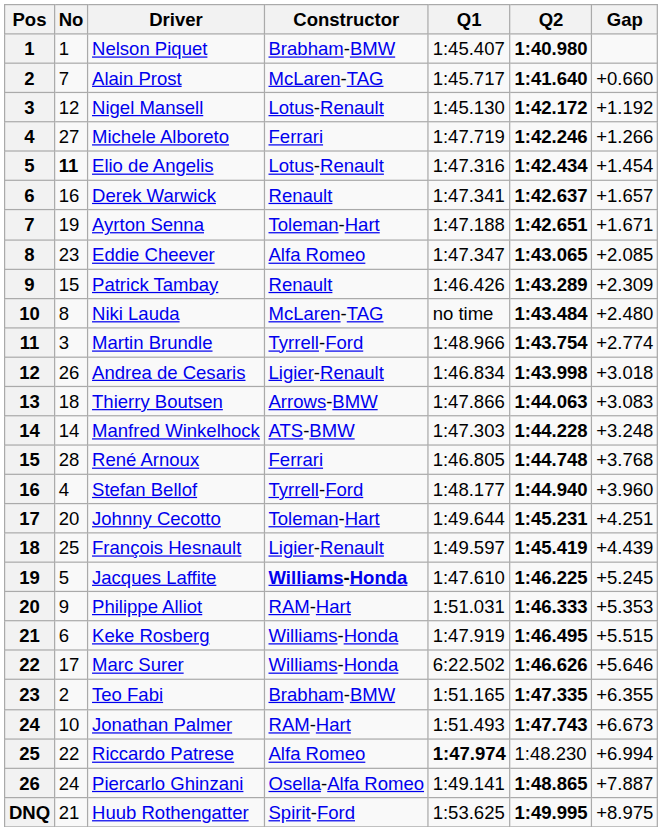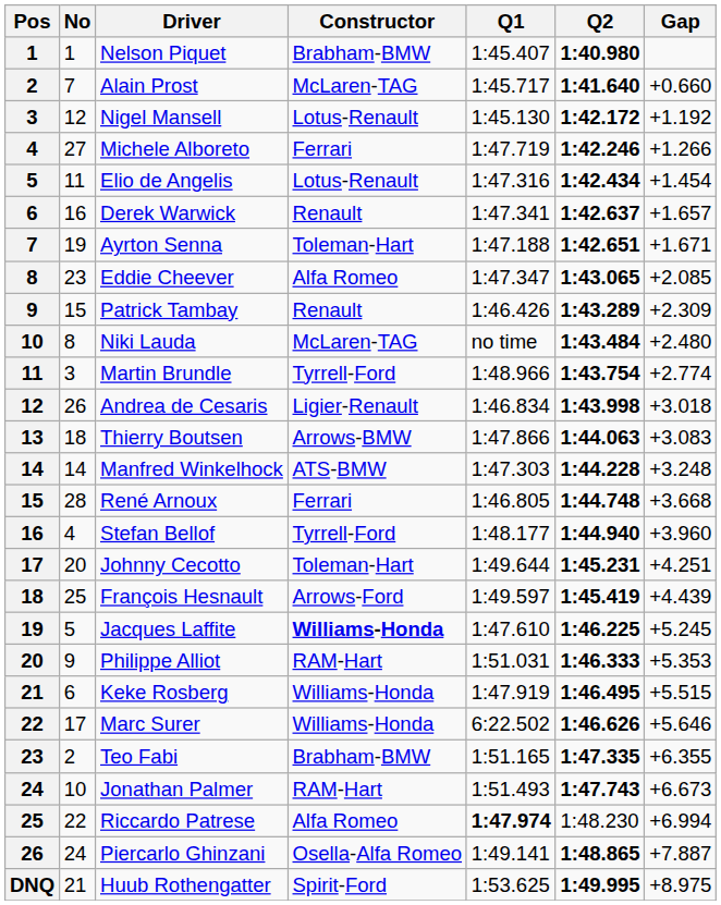 <table class="wikitable sortable" style="font-size: 95%;">
 <tr>
 <th>Pos</th>
 <th>No</th>
 <th>Driver</th>
 <th>Constructor</th>
 <th>Q1</th>
 <th>Q2</th>
 <th>Gap</th>
 </tr>
 <tr>
 <th>1</th>
 <td>1</td>
 <td> <a href='#'>Nelson Piquet</a></td>
 <td><a href='#'>Brabham</a>-<a href='#'>BMW</a></td>
 <td>1:45.407</td>
 <td><strong>1:40.980</strong></td>
 <td></td>
 </tr>
 <tr>
 <th>2</th>
 <td>7</td>
 <td> <a href='#'>Alain Prost</a></td>
 <td><a href='#'>McLaren</a>-<a href='#'>TAG</a></td>
 <td>1:45.717</td>
 <td><strong>1:41.640</strong></td>
 <td>+0.660</td>
 </tr>
 <tr>
 <th>3</th>
 <td>12</td>
 <td> <a href='#'>Nigel Mansell</a></td>
 <td><a href='#'>Lotus</a>-<a href='#'>Renault</a></td>
 <td>1:45.130</td>
 <td><strong>1:42.172</strong></td>
 <td>+1.192</td>
 </tr>
 <tr>
 <th>4</th>
 <td>27</td>
 <td> <a href='#'>Michele Alboreto</a></td>
 <td><a href='#'>Ferrari</a></td>
 <td>1:47.719</td>
 <td><strong>1:42.246</strong></td>
 <td>+1.266</td>
 </tr>
 <tr>
 <th>5</th>
-<td><strong>11</strong></td>
+<td>11</td>
 <td> <a href='#'>Elio de Angelis</a></td>
 <td><a href='#'>Lotus</a>-<a href='#'>Renault</a></td>
 <td>1:47.316</td>
 <td><strong>1:42.434</strong></td>
 <td>+1.454</td>
 </tr>
 <tr>
 <th>6</th>
 <td>16</td>
 <td> <a href='#'>Derek Warwick</a></td>
 <td><a href='#'>Renault</a></td>
 <td>1:47.341</td>
 <td><strong>1:42.637</strong></td>
 <td>+1.657</td>
 </tr>
 <tr>
 <th>7</th>
 <td>19</td>
 <td> <a href='#'>Ayrton Senna</a></td>
 <td><a href='#'>Toleman</a>-<a href='#'>Hart</a></td>
 <td>1:47.188</td>
 <td><strong>1:42.651</strong></td>
 <td>+1.671</td>
 </tr>
 <tr>
 <th>8</th>
 <td>23</td>
 <td> <a href='#'>Eddie Cheever</a></td>
 <td><a href='#'>Alfa Romeo</a></td>
 <td>1:47.347</td>
 <td><strong>1:43.065</strong></td>
 <td>+2.085</td>
 </tr>
 <tr>
 <th>9</th>
 <td>15</td>
 <td> <a href='#'>Patrick Tambay</a></td>
 <td><a href='#'>Renault</a></td>
 <td>1:46.426</td>
 <td><strong>1:43.289</strong></td>
 <td>+2.309</td>
 </tr>
 <tr>
 <th>10</th>
 <td>8</td>
 <td> <a href='#'>Niki Lauda</a></td>
 <td><a href='#'>McLaren</a>-<a href='#'>TAG</a></td>
 <td>no time</td>
 <td><strong>1:43.484</strong></td>
 <td>+2.480</td>
 </tr>
 <tr>
 <th>11</th>
 <td>3</td>
 <td> <a href='#'>Martin Brundle</a></td>
 <td><a href='#'>Tyrrell</a>-<a href='#'>Ford</a></td>
 <td>1:48.966</td>
 <td><strong>1:43.754</strong></td>
 <td>+2.774</td>
 </tr>
 <tr>
 <th>12</th>
 <td>26</td>
 <td> <a href='#'>Andrea de Cesaris</a></td>
 <td><a href='#'>Ligier</a>-<a href='#'>Renault</a></td>
 <td>1:46.834</td>
 <td><strong>1:43.998</strong></td>
 <td>+3.018</td>
 </tr>
 <tr>
 <th>13</th>
 <td>18</td>
 <td> <a href='#'>Thierry Boutsen</a></td>
 <td><a href='#'>Arrows</a>-<a href='#'>BMW</a></td>
 <td>1:47.866</td>
 <td><strong>1:44.063</strong></td>
 <td>+3.083</td>
 </tr>
 <tr>
 <th>14</th>
 <td>14</td>
 <td> <a href='#'>Manfred Winkelhock</a></td>
 <td><a href='#'>ATS</a>-<a href='#'>BMW</a></td>
 <td>1:47.303</td>
 <td><strong>1:44.228</strong></td>
 <td>+3.248</td>
 </tr>
 <tr>
 <th>15</th>
 <td>28</td>
 <td> <a href='#'>René Arnoux</a></td>
 <td><a href='#'>Ferrari</a></td>
 <td>1:46.805</td>
 <td><strong>1:44.748</strong></td>
-<td>+3.768</td>
+<td>+3.668</td>
 </tr>
 <tr>
 <th>16</th>
 <td>4</td>
 <td> <a href='#'>Stefan Bellof</a></td>
 <td><a href='#'>Tyrrell</a>-<a href='#'>Ford</a></td>
 <td>1:48.177</td>
 <td><strong>1:44.940</strong></td>
 <td>+3.960</td>
 </tr>
 <tr>
 <th>17</th>
 <td>20</td>
 <td> <a href='#'>Johnny Cecotto</a></td>
 <td><a href='#'>Toleman</a>-<a href='#'>Hart</a></td>
 <td>1:49.644</td>
 <td><strong>1:45.231</strong></td>
 <td>+4.251</td>
 </tr>
 <tr>
 <th>18</th>
 <td>25</td>
 <td> <a href='#'>François Hesnault</a></td>
-<td><a href='#'>Ligier</a>-<a href='#'>Renault</a></td>
+<td><a href='#'>Arrows</a>-<a href='#'>Ford</a></td>
 <td>1:49.597</td>
 <td><strong>1:45.419</strong></td>
 <td>+4.439</td>
 </tr>
 <tr>
 <th>19</th>
 <td>5</td>
 <td> <a href='#'>Jacques Laffite</a></td>
 <td><strong><a href='#'>Williams</a>-<a href='#'>Honda</a></strong></td>
 <td>1:47.610</td>
 <td><strong>1:46.225</strong></td>
 <td>+5.245</td>
 </tr>
 <tr>
 <th>20</th>
 <td>9</td>
 <td> <a href='#'>Philippe Alliot</a></td>
 <td><a href='#'>RAM</a>-<a href='#'>Hart</a></td>
 <td>1:51.031</td>
 <td><strong>1:46.333</strong></td>
 <td>+5.353</td>
 </tr>
 <tr>
 <th>21</th>
 <td>6</td>
 <td> <a href='#'>Keke Rosberg</a></td>
 <td><a href='#'>Williams</a>-<a href='#'>Honda</a></td>
 <td>1:47.919</td>
 <td><strong>1:46.495</strong></td>
 <td>+5.515</td>
 </tr>
 <tr>
 <th>22</th>
 <td>17</td>
 <td> <a href='#'>Marc Surer</a></td>
 <td><a href='#'>Williams</a>-<a href='#'>Honda</a></td>
 <td>6:22.502</td>
 <td><strong>1:46.626</strong></td>
 <td>+5.646</td>
 </tr>
 <tr>
 <th>23</th>
 <td>2</td>
 <td> <a href='#'>Teo Fabi</a></td>
 <td><a href='#'>Brabham</a>-<a href='#'>BMW</a></td>
 <td>1:51.165</td>
 <td><strong>1:47.335</strong></td>
 <td>+6.355</td>
 </tr>
 <tr>
 <th>24</th>
 <td>10</td>
 <td> <a href='#'>Jonathan Palmer</a></td>
 <td><a href='#'>RAM</a>-<a href='#'>Hart</a></td>
 <td>1:51.493</td>
 <td><strong>1:47.743</strong></td>
 <td>+6.673</td>
 </tr>
 <tr>
 <th>25</th>
 <td>22</td>
 <td> <a href='#'>Riccardo Patrese</a></td>
 <td><a href='#'>Alfa Romeo</a></td>
 <td><strong>1:47.974</strong></td>
 <td>1:48.230</td>
 <td>+6.994</td>
 </tr>
 <tr>
 <th>26</th>
 <td>24</td>
 <td> <a href='#'>Piercarlo Ghinzani</a></td>
 <td><a href='#'>Osella</a>-<a href='#'>Alfa Romeo</a></td>
 <td>1:49.141</td>
 <td><strong>1:48.865</strong></td>
 <td>+7.887</td>
 </tr>
 <tr>
 <th data-sort-value="27">DNQ</th>
 <td>21</td>
 <td> <a href='#'>Huub Rothengatter</a></td>
 <td><a href='#'>Spirit</a>-<a href='#'>Ford</a></td>
 <td>1:53.625</td>
 <td><strong>1:49.995</strong></td>
 <td>+8.975</td>
 </tr>
 </table>
